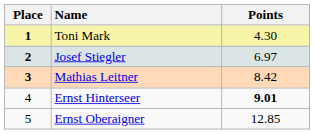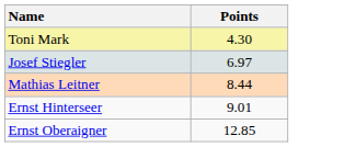 <table class="wikitable" style="text-align:center">
 <tr>
-<th width="50">Place</th>
 <th width="200" style="text-align:left">Name</th>
 <th width="100">Points</th>
 </tr>
 <tr bgcolor="#F7F6A8">
-<td><strong>1</strong></td>
 <td align="left">Toni Mark</td>
 <td>4.30</td>
 </tr>
 <tr bgcolor="#DCE5E5">
-<td><strong>2</strong></td>
 <td align="left"><a href='#'>Josef Stiegler</a></td>
 <td>6.97</td>
 </tr>
 <tr bgcolor="#FFDAB9">
-<td><strong>3</strong></td>
 <td align="left"><a href='#'>Mathias Leitner</a></td>
-<td>8.42</td>
+<td>8.44</td>
 </tr>
 <tr>
-<td>4</td>
 <td align="left"><a href='#'>Ernst Hinterseer</a></td>
-<td><strong>9.01</strong></td>
+<td>9.01</td>
 </tr>
 <tr>
-<td>5</td>
 <td align="left"><a href='#'>Ernst Oberaigner</a></td>
 <td>12.85</td>
 </tr>
 </table>
